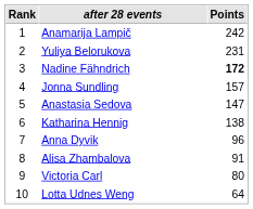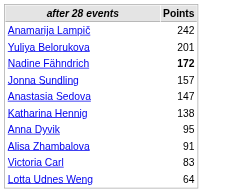 <table cellspacing="1" cellpadding="3" style="border:1px solid #AAAAAA;font-size:86%">
 <tr style="background-color: #E4E4E4;">
-<th style="border-bottom:1px solid #AAAAAA" width=10>Rank</th>
 <th style="border-bottom:1px solid #AAAAAA" width=200><em>after 28 events</em></th>
 <th style="border-bottom:1px solid #AAAAAA" width=20 align=right>Points</th>
 </tr>
 <tr>
-<td align=center>1</td>
 <td> <a href='#'>Anamarija Lampič</a></td>
 <td align=right>242</td>
 </tr>
 <tr>
-<td align=center>2</td>
 <td> <a href='#'>Yuliya Belorukova</a></td>
-<td align=right>231</td>
+<td align=right>201</td>
 </tr>
 <tr>
-<td align=center>3</td>
 <td> <a href='#'>Nadine Fähndrich</a></td>
 <td align=right><strong>172</strong></td>
 </tr>
 <tr>
-<td align=center>4</td>
 <td> <a href='#'>Jonna Sundling</a></td>
 <td align=right>157</td>
 </tr>
 <tr>
-<td align=center>5</td>
 <td> <a href='#'>Anastasia Sedova</a></td>
 <td align=right>147</td>
 </tr>
 <tr>
-<td align=center>6</td>
 <td> <a href='#'>Katharina Hennig</a></td>
 <td align=right>138</td>
 </tr>
 <tr>
-<td align=center>7</td>
 <td> <a href='#'>Anna Dyvik</a></td>
-<td align=right>96</td>
+<td align=right>95</td>
 </tr>
 <tr>
-<td align=center>8</td>
 <td> <a href='#'>Alisa Zhambalova</a></td>
 <td align=right>91</td>
 </tr>
 <tr>
-<td align=center>9</td>
 <td> <a href='#'>Victoria Carl</a></td>
-<td align=right>80</td>
+<td align=right>83</td>
 </tr>
 <tr>
-<td align=center>10</td>
 <td> <a href='#'>Lotta Udnes Weng</a></td>
 <td align=right>64</td>
 </tr>
 </table>
